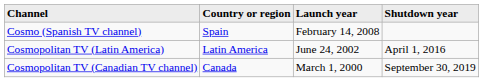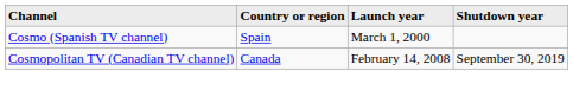 <table class="sortable wikitable">
 <tr bgcolor="#ececec">
 <td><strong>Channel</strong></td>
 <td><strong>Country or region</strong></td>
 <td><strong>Launch year</strong></td>
 <td><strong>Shutdown year</strong></td>
 </tr>
 <tr>
 <td><a href='#'>Cosmo (Spanish TV channel)</a></td>
 <td><a href='#'>Spain</a></td>
-<td>February 14, 2008</td>
+<td>March 1, 2000</td>
 <td></td>
-</tr>
-<tr>
-<td><a href='#'>Cosmopolitan TV (Latin America)</a></td>
-<td><a href='#'>Latin America</a></td>
-<td>June 24, 2002</td>
-<td>April 1, 2016</td>
 </tr>
 <tr>
 <td><a href='#'>Cosmopolitan TV (Canadian TV channel)</a></td>
 <td><a href='#'>Canada</a></td>
-<td>March 1, 2000</td>
+<td>February 14, 2008</td>
 <td>September 30, 2019</td>
 </tr>
 </table>
